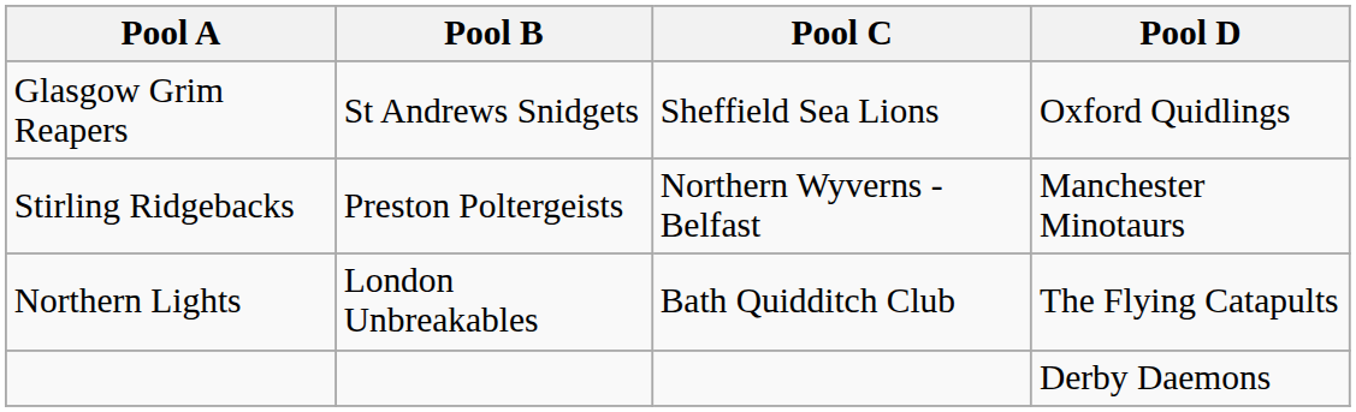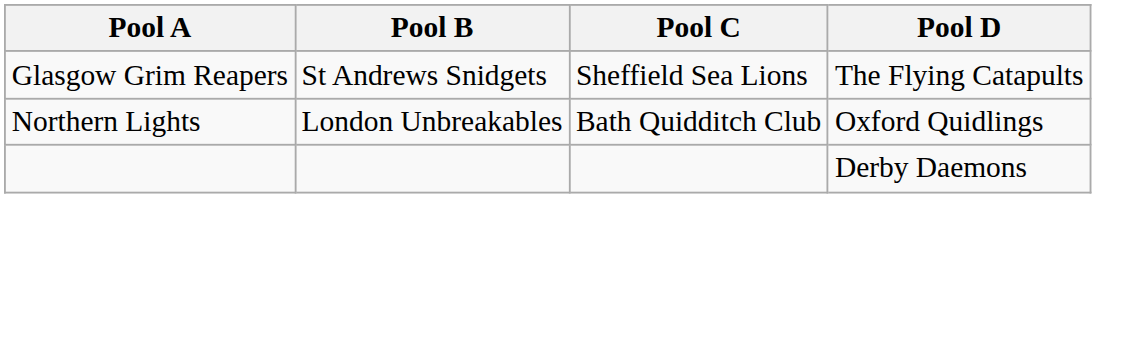 <table class="wikitable">
 <tr>
 <th>Pool A</th>
 <th>Pool B</th>
 <th>Pool C</th>
 <th>Pool D</th>
 </tr>
 <tr>
 <td>Glasgow Grim Reapers</td>
 <td>St Andrews Snidgets</td>
 <td>Sheffield Sea Lions</td>
-<td>Oxford Quidlings</td>
-</tr>
-<tr>
-<td>Stirling Ridgebacks</td>
-<td>Preston Poltergeists</td>
-<td>Northern Wyverns - Belfast</td>
-<td>Manchester Minotaurs</td>
+<td>The Flying Catapults</td>
 </tr>
 <tr>
 <td>Northern Lights</td>
 <td>London Unbreakables</td>
 <td>Bath Quidditch Club</td>
-<td>The Flying Catapults</td>
+<td>Oxford Quidlings</td>
 </tr>
 <tr>
 <td></td>
 <td></td>
 <td></td>
 <td>Derby Daemons</td>
 </tr>
 </table>
